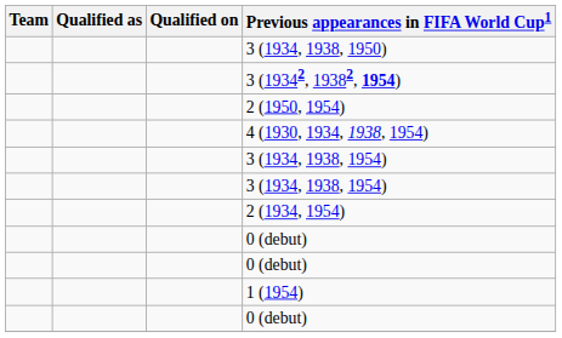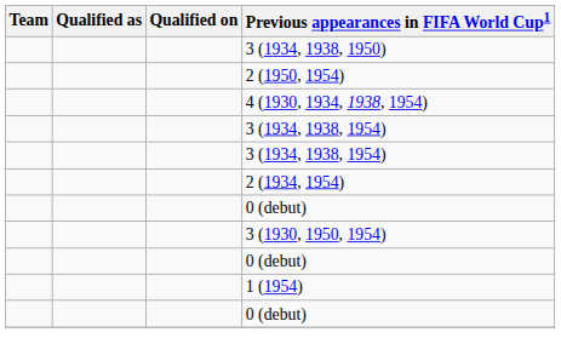 <table class="wikitable sortable">
 <tr>
 <th>Team</th>
 <th>Qualified as</th>
 <th>Qualified on</th>
 <th data-sort-type="number">Previous <a href='#'>appearances</a> in <a href='#'>FIFA World Cup</a><sup><a href='#'>1</a></sup></th>
 </tr>
 <tr>
 <td></td>
 <td></td>
 <td></td>
 <td>3 (<a href='#'>1934</a>, <a href='#'>1938</a>, <a href='#'>1950</a>)</td>
-</tr>
-<tr>
-<td></td>
-<td></td>
-<td></td>
-<td>3 (<a href='#'>1934</a><sup><strong><a href='#'>2</a></strong></sup>, <a href='#'>1938</a><sup><strong><a href='#'>2</a></strong></sup>, <strong><a href='#'>1954</a></strong>)</td>
 </tr>
 <tr>
 <td></td>
 <td></td>
 <td></td>
 <td>2 (<a href='#'>1950</a>, <a href='#'>1954</a>)</td>
 </tr>
 <tr>
 <td></td>
 <td></td>
 <td></td>
 <td>4 (<a href='#'>1930</a>, <a href='#'>1934</a>, <em><a href='#'>1938</a></em>, <a href='#'>1954</a>)</td>
 </tr>
 <tr>
 <td></td>
 <td></td>
 <td></td>
 <td>3 (<a href='#'>1934</a>, <a href='#'>1938</a>, <a href='#'>1954</a>)</td>
 </tr>
 <tr>
 <td></td>
 <td></td>
 <td></td>
 <td>3 (<a href='#'>1934</a>, <a href='#'>1938</a>, <a href='#'>1954</a>)</td>
 </tr>
 <tr>
 <td></td>
 <td></td>
 <td></td>
 <td>2 (<a href='#'>1934</a>, <a href='#'>1954</a>)</td>
 </tr>
 <tr>
 <td></td>
 <td></td>
 <td></td>
 <td>0 (debut)</td>
 </tr>
 <tr>
 <td></td>
 <td></td>
 <td></td>
+<td>3 (<a href='#'>1930</a>, <a href='#'>1950</a>, <a href='#'>1954</a>)</td>
+</tr>
+<tr>
+<td></td>
+<td></td>
+<td></td>
 <td>0 (debut)</td>
 </tr>
 <tr>
 <td></td>
 <td></td>
 <td></td>
 <td>1 (<a href='#'>1954</a>)</td>
 </tr>
 <tr>
 <td></td>
 <td></td>
 <td></td>
 <td>0 (debut)</td>
 </tr>
 <tr>
 </tr>
 </table>
